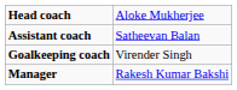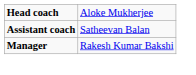 <table class=wikitable>
 <tr>
 <td><strong>Head coach</strong></td>
 <td>  <a href='#'>Aloke Mukherjee</a></td>
 </tr>
 <tr>
 <td><strong>Assistant coach</strong></td>
 <td>  <a href='#'>Satheevan Balan</a></td>
 </tr>
 <tr>
-<td><strong>Goalkeeping coach</strong></td>
-<td>  Virender Singh</td>
-</tr>
-<tr>
 <td><strong>Manager</strong></td>
 <td>  <a href='#'>Rakesh Kumar Bakshi</a></td>
 </tr>
 </table>
